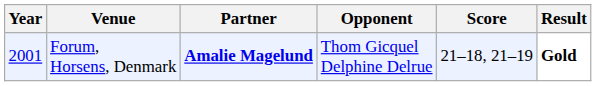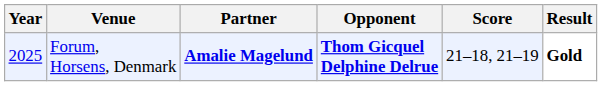 <table class="sortable wikitable" style="font-size: 90%;">
 <tr>
 <th>Year</th>
 <th>Venue</th>
 <th>Partner</th>
 <th>Opponent</th>
 <th>Score</th>
 <th>Result</th>
 </tr>
 <tr style="background:#ECF2FF">
-<td align="center"><a href='#'>2001</a></td>
+<td align="center"><a href='#'>2025</a></td>
 <td align="left"><a href='#'>Forum</a>,<br><a href='#'>Horsens</a>, Denmark</td>
 <td align="left"><strong> <a href='#'>Amalie Magelund</a></strong></td>
-<td align="left"> <a href='#'>Thom Gicquel</a><br> <a href='#'>Delphine Delrue</a></td>
+<td align="left"><strong> <a href='#'>Thom Gicquel</a><br> <a href='#'>Delphine Delrue</a></strong></td>
 <td align="left">21–18, 21–19</td>
 <td style="text-align:left; background:white"> <strong>Gold</strong></td>
 </tr>
 </table>
